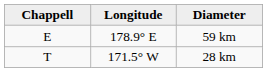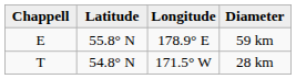 <table class="wikitable">
 <tr>
 <th width="25%" style="background:#eeeeee;">Chappell</th>
+<th width="25%" style="background:#eeeeee;">Latitude</th>
 <th width="25%" style="background:#eeeeee;">Longitude</th>
 <th width="25%" style="background:#eeeeee;">Diameter</th>
 </tr>
 <tr>
 <td align="center">E</td>
+<td align="center">55.8° N</td>
 <td align="center">178.9° E</td>
 <td align="center">59 km</td>
 </tr>
 <tr>
 <td align="center">T</td>
+<td align="center">54.8° N</td>
 <td align="center">171.5° W</td>
 <td align="center">28 km</td>
 </tr>
 </table>
